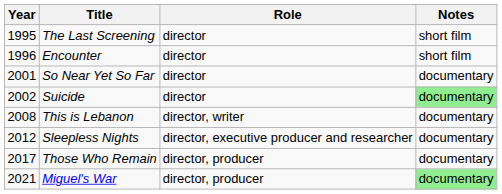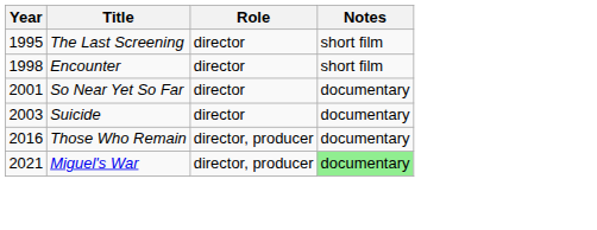 <table class="wikitable">
 <tr>
 <th>Year</th>
 <th>Title</th>
 <th>Role</th>
 <th>Notes</th>
 </tr>
 <tr>
 <td>1995</td>
 <td><em>The Last Screening</em></td>
 <td>director</td>
 <td>short film</td>
 </tr>
 <tr>
-<td>1996</td>
+<td>1998</td>
 <td><em>Encounter</em></td>
 <td>director</td>
 <td>short film</td>
 </tr>
 <tr>
 <td>2001</td>
 <td><em>So Near Yet So Far</em></td>
 <td>director</td>
 <td>documentary</td>
 </tr>
 <tr>
-<td>2002</td>
+<td>2003</td>
 <td><em>Suicide</em></td>
 <td>director</td>
-<td style="background: lightgreen;">documentary</td>
-</tr>
-<tr>
-<td>2008</td>
-<td><em>This is Lebanon</em></td>
-<td>director, writer</td>
 <td>documentary</td>
 </tr>
 <tr>
-<td>2012</td>
-<td><em>Sleepless Nights</em></td>
-<td>director, executive producer and researcher</td>
-<td>documentary</td>
-</tr>
-<tr>
-<td>2017</td>
+<td>2016</td>
 <td><em>Those Who Remain</em></td>
 <td>director, producer</td>
 <td>documentary</td>
 </tr>
 <tr>
 <td>2021</td>
 <td><em><a href='#'>Miguel's War</a></em></td>
 <td>director, producer</td>
 <td style="background: lightgreen;">documentary</td>
 </tr>
 </table>
